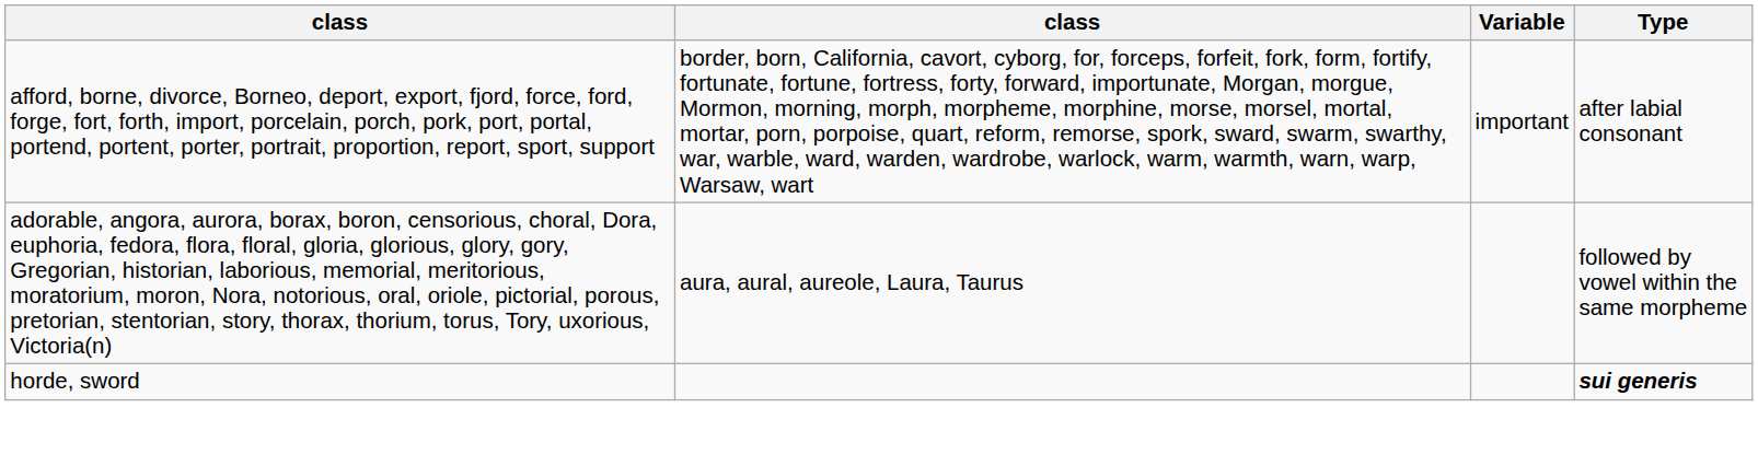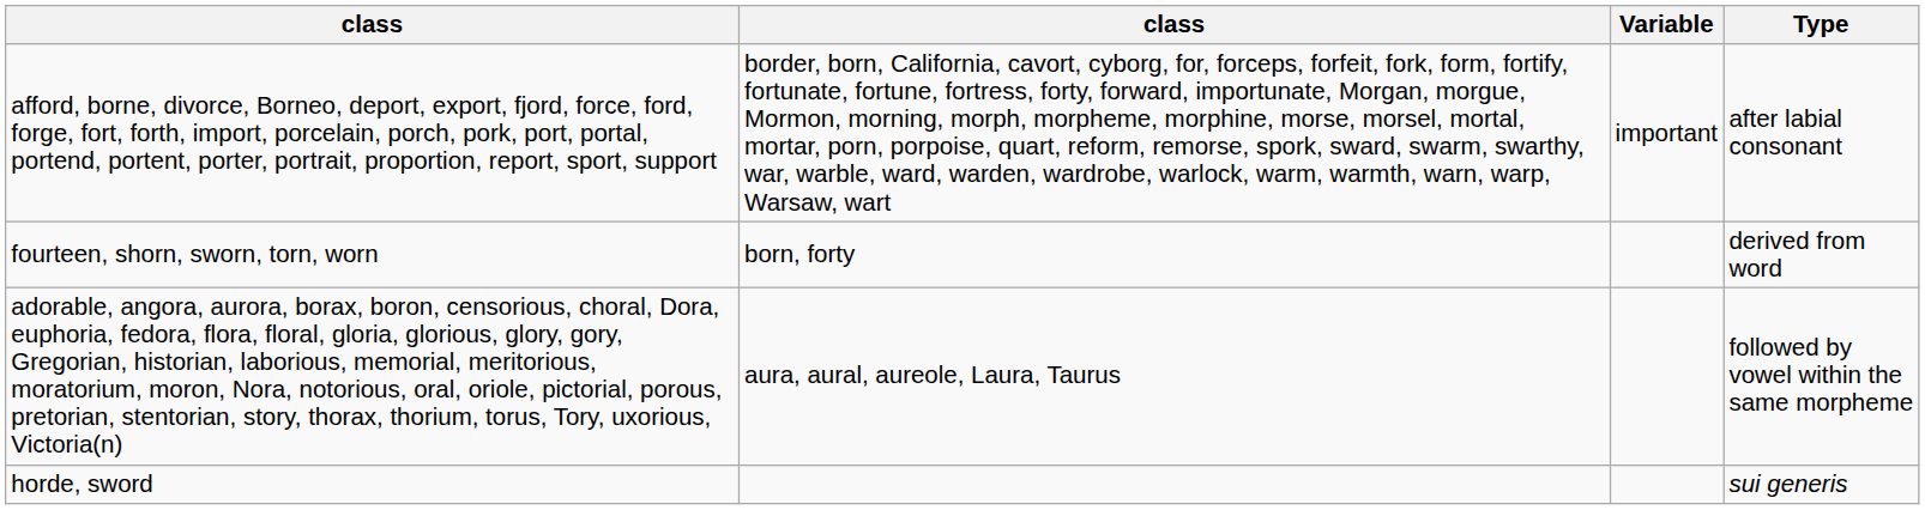 <table class="wikitable mw-collapsible mw-collapsed">
 <tr>
 <th> class</th>
 <th> class</th>
 <th>Variable</th>
 <th>Type</th>
 </tr>
 <tr>
 <td>afford, borne, divorce, Borneo, deport, export, fjord, force, ford, forge, fort, forth, import, porcelain, porch, pork, port, portal, portend, portent, porter, portrait, proportion, report, sport, support</td>
 <td>border, born, California, cavort, cyborg, for, forceps, forfeit, fork, form, fortify, fortunate, fortune, fortress, forty, forward, importunate, Morgan, morgue, Mormon, morning, morph, morpheme, morphine, morse, morsel, mortal, mortar, porn, porpoise, quart, reform, remorse, spork, sward, swarm, swarthy, war, warble, ward, warden, wardrobe, warlock, warm, warmth, warn, warp, Warsaw, wart</td>
 <td>important</td>
 <td>after labial consonant</td>
 </tr>
 <tr>
+<td>fourteen, shorn, sworn, torn, worn</td>
+<td>born, forty</td>
+<td></td>
+<td>derived from  word</td>
+</tr>
+<tr>
 <td>adorable, angora, aurora, borax, boron, censorious, choral, Dora, euphoria, fedora, flora, floral, gloria, glorious, glory, gory, Gregorian, historian, laborious, memorial, meritorious, moratorium, moron, Nora, notorious, oral, oriole, pictorial, porous, pretorian, stentorian, story, thorax, thorium, torus, Tory, uxorious, Victoria(n)</td>
 <td>aura, aural, aureole, Laura, Taurus</td>
 <td></td>
 <td>followed by vowel within the same morpheme</td>
 </tr>
 <tr>
 <td>horde, sword</td>
 <td></td>
 <td></td>
-<td><strong><em>sui generis</em></strong></td>
+<td><em>sui generis</em></td>
 </tr>
 </table>
